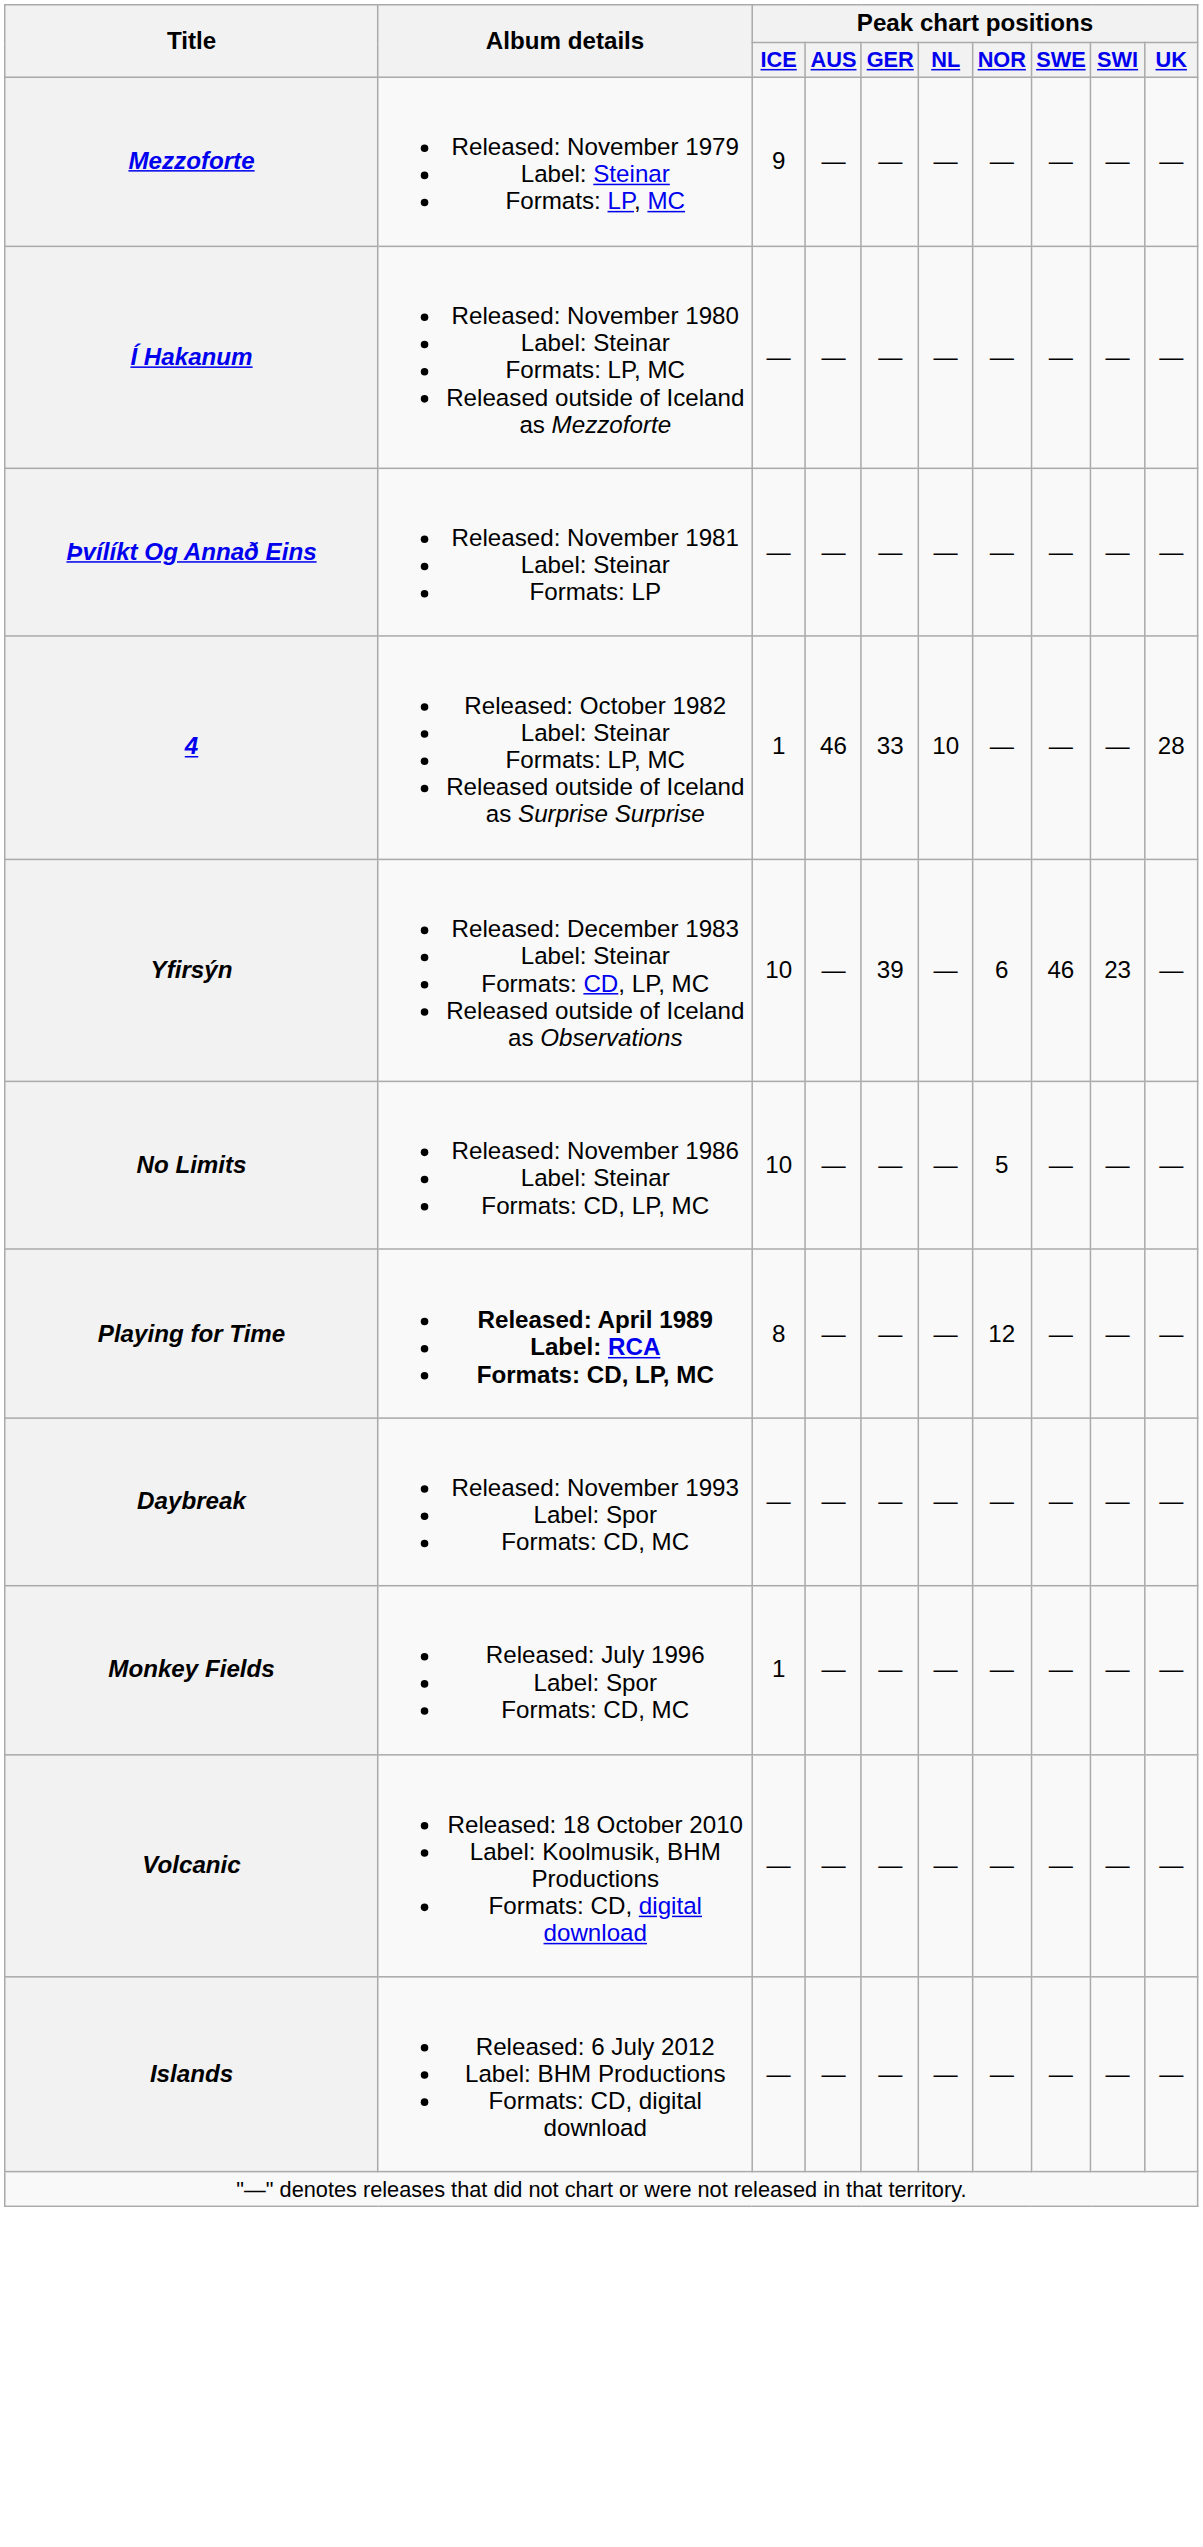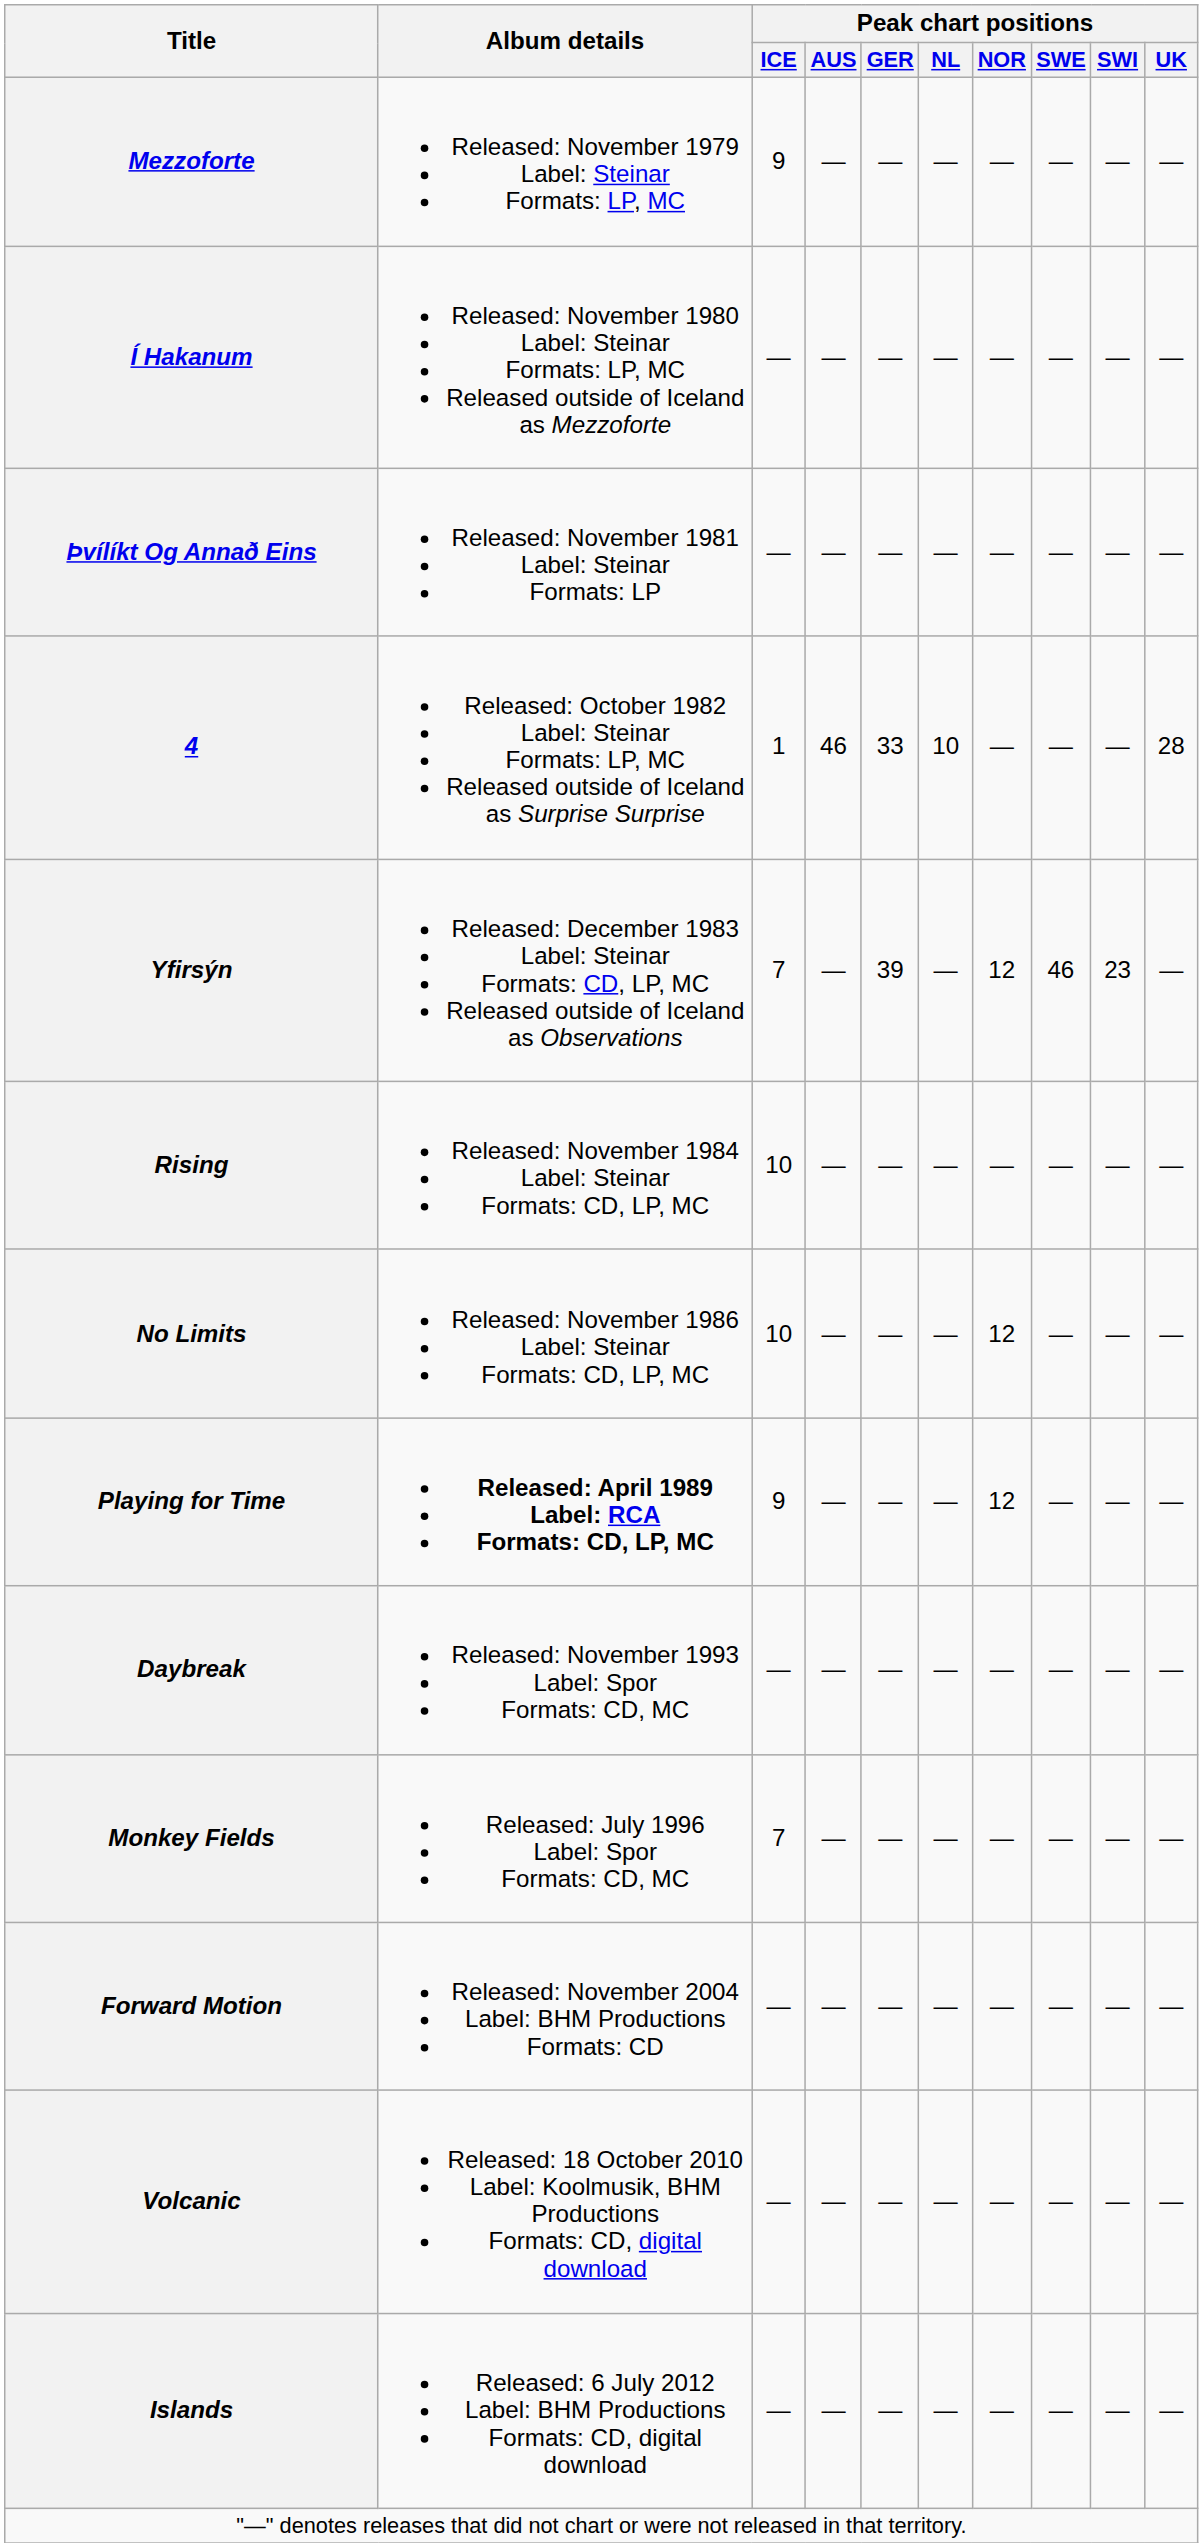 <table class="wikitable plainrowheaders" style="text-align:center;">
 <tr>
 <th rowspan="2" scope="col" style="width:15em;">Title</th>
 <th rowspan="2" scope="col" style="width:15em;">Album details</th>
 <th colspan="8">Peak chart positions</th>
 </tr>
 <tr>
 <th scope="col" style="width:2em;font-size:90%;"><a href='#'>ICE</a><br></th>
 <th scope="col" style="width:2em;font-size:90%;"><a href='#'>AUS</a><br></th>
 <th scope="col" style="width:2em;font-size:90%;"><a href='#'>GER</a><br></th>
 <th scope="col" style="width:2em;font-size:90%;"><a href='#'>NL</a><br></th>
 <th scope="col" style="width:2em;font-size:90%;"><a href='#'>NOR</a><br></th>
 <th scope="col" style="width:2em;font-size:90%;"><a href='#'>SWE</a><br></th>
 <th scope="col" style="width:2em;font-size:90%;"><a href='#'>SWI</a><br></th>
 <th scope="col" style="width:2em;font-size:90%;"><a href='#'>UK</a><br></th>
 </tr>
 <tr>
 <th scope="row"><em><a href='#'>Mezzoforte</a></em></th>
 <td><br><ul><li>Released: November 1979</li><li>Label: <a href='#'>Steinar</a></li><li>Formats: <a href='#'>LP</a>, <a href='#'>MC</a></li></ul></td>
 <td>9</td>
 <td>—</td>
 <td>—</td>
 <td>—</td>
 <td>—</td>
 <td>—</td>
 <td>—</td>
 <td>—</td>
 </tr>
 <tr>
 <th scope="row"><em><a href='#'>Í Hakanum</a></em></th>
 <td><br><ul><li>Released: November 1980</li><li>Label: Steinar</li><li>Formats: LP, MC</li><li>Released outside of Iceland as <em>Mezzoforte</em></li></ul></td>
 <td>—</td>
 <td>—</td>
 <td>—</td>
 <td>—</td>
 <td>—</td>
 <td>—</td>
 <td>—</td>
 <td>—</td>
 </tr>
 <tr>
 <th scope="row"><em><a href='#'>Þvílíkt Og Annað Eins</a></em></th>
 <td><br><ul><li>Released: November 1981</li><li>Label: Steinar</li><li>Formats: LP</li></ul></td>
 <td>—</td>
 <td>—</td>
 <td>—</td>
 <td>—</td>
 <td>—</td>
 <td>—</td>
 <td>—</td>
 <td>—</td>
 </tr>
 <tr>
 <th scope="row"><em><a href='#'>4</a></em></th>
 <td><br><ul><li>Released: October 1982</li><li>Label: Steinar</li><li>Formats: LP, MC</li><li>Released outside of Iceland as <em>Surprise Surprise</em></li></ul></td>
 <td>1</td>
 <td>46</td>
 <td>33</td>
 <td>10</td>
 <td>—</td>
 <td>—</td>
 <td>—</td>
 <td>28</td>
 </tr>
 <tr>
 <th scope="row"><em>Yfirsýn</em></th>
 <td><br><ul><li>Released: December 1983</li><li>Label: Steinar</li><li>Formats: <a href='#'>CD</a>, LP, MC</li><li>Released outside of Iceland as <em>Observations</em></li></ul></td>
-<td>10</td>
+<td>7</td>
 <td>—</td>
 <td>39</td>
 <td>—</td>
-<td>6</td>
+<td>12</td>
 <td>46</td>
 <td>23</td>
+<td>—</td>
+</tr>
+<tr>
+<th scope="row"><em>Rising</em></th>
+<td><br><ul><li>Released: November 1984</li><li>Label: Steinar</li><li>Formats: CD, LP, MC</li></ul></td>
+<td>10</td>
+<td>—</td>
+<td>—</td>
+<td>—</td>
+<td>—</td>
+<td>—</td>
+<td>—</td>
 <td>—</td>
 </tr>
 <tr>
 <th scope="row"><em>No Limits</em></th>
 <td><br><ul><li>Released: November 1986</li><li>Label: Steinar</li><li>Formats: CD, LP, MC</li></ul></td>
 <td>10</td>
 <td>—</td>
 <td>—</td>
 <td>—</td>
-<td>5</td>
+<td>12</td>
 <td>—</td>
 <td>—</td>
 <td>—</td>
 </tr>
 <tr>
 <th scope="row"><em>Playing for Time</em></th>
 <td><strong><br><ul><li>Released: April 1989</li><li>Label: <a href='#'>RCA</a></li><li>Formats: CD, LP, MC</li></ul></strong></td>
-<td>8</td>
+<td>9</td>
 <td>—</td>
 <td>—</td>
 <td>—</td>
 <td>12</td>
 <td>—</td>
 <td>—</td>
 <td>—</td>
 </tr>
 <tr>
 <th scope="row"><em>Daybreak</em></th>
 <td><br><ul><li>Released: November 1993</li><li>Label: Spor</li><li>Formats: CD, MC</li></ul></td>
 <td>—</td>
 <td>—</td>
 <td>—</td>
 <td>—</td>
 <td>—</td>
 <td>—</td>
 <td>—</td>
 <td>—</td>
 </tr>
 <tr>
 <th scope="row"><em>Monkey Fields</em></th>
 <td><br><ul><li>Released: July 1996</li><li>Label: Spor</li><li>Formats: CD, MC</li></ul></td>
-<td>1</td>
+<td>7</td>
+<td>—</td>
+<td>—</td>
+<td>—</td>
+<td>—</td>
+<td>—</td>
+<td>—</td>
+<td>—</td>
+</tr>
+<tr>
+<th scope="row"><em>Forward Motion</em></th>
+<td><br><ul><li>Released: November 2004</li><li>Label: BHM Productions</li><li>Formats: CD</li></ul></td>
+<td>—</td>
 <td>—</td>
 <td>—</td>
 <td>—</td>
 <td>—</td>
 <td>—</td>
 <td>—</td>
 <td>—</td>
 </tr>
 <tr>
 <th scope="row"><em>Volcanic</em></th>
 <td><br><ul><li>Released: 18 October 2010</li><li>Label: Koolmusik, BHM Productions</li><li>Formats: CD, <a href='#'>digital download</a></li></ul></td>
 <td>—</td>
 <td>—</td>
 <td>—</td>
 <td>—</td>
 <td>—</td>
 <td>—</td>
 <td>—</td>
 <td>—</td>
 </tr>
 <tr>
 <th scope="row"><em>Islands</em></th>
 <td><br><ul><li>Released: 6 July 2012</li><li>Label: BHM Productions</li><li>Formats: CD, digital download</li></ul></td>
 <td>—</td>
 <td>—</td>
 <td>—</td>
 <td>—</td>
 <td>—</td>
 <td>—</td>
 <td>—</td>
 <td>—</td>
 </tr>
 <tr>
 <td colspan="10" style="font-size:90%">"—" denotes releases that did not chart or were not released in that territory.</td>
 </tr>
 </table>
